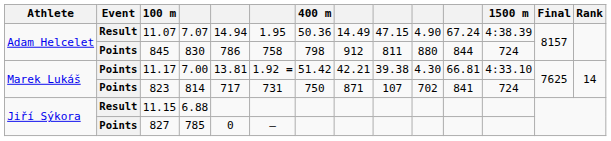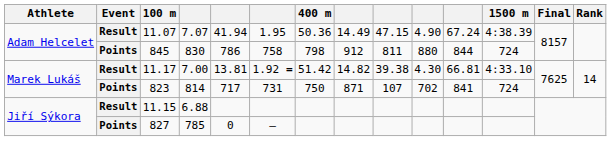 <table class="wikitable" style="font-size:90%;">
 <tr>
 <th>Athlete</th>
 <th>Event</th>
 <th>100 m</th>
 <th></th>
 <th></th>
 <th></th>
 <th>400 m</th>
 <th></th>
 <th></th>
 <th></th>
 <th></th>
 <th>1500 m</th>
 <th>Final</th>
 <th>Rank</th>
 </tr>
 <tr align=center>
 <td style="text-align:left;" rowspan="2"><a href='#'>Adam Helcelet</a></td>
 <th style="font-size:95%">Result</th>
 <td>11.07</td>
 <td>7.07</td>
-<td>14.94 <strong></strong></td>
+<td>41.94 <strong></strong></td>
 <td>1.95</td>
 <td>50.36</td>
 <td>14.49</td>
 <td>47.15 <strong></strong></td>
 <td>4.90 <strong></strong></td>
 <td>67.24 <strong></strong></td>
 <td>4:38.39 <strong></strong></td>
 <td rowspan="2">8157 <strong></strong></td>
 <td rowspan="2"></td>
 </tr>
 <tr align=center>
 <th style="font-size:95%">Points</th>
 <td>845</td>
 <td>830</td>
 <td>786</td>
 <td>758</td>
 <td>798</td>
 <td>912</td>
 <td>811</td>
 <td>880</td>
 <td>844</td>
 <td>724</td>
 </tr>
 <tr align=center>
 <td style="text-align:left;" rowspan="2"><a href='#'>Marek Lukáš</a></td>
-<th style="font-size:95%">Points</th>
+<th style="font-size:95%">Result</th>
 <td>11.17</td>
 <td>7.00 <strong></strong></td>
 <td>13.81</td>
 <td>1.92 <strong>=</strong></td>
 <td>51.42</td>
-<td>42.21</td>
+<td>14.82</td>
 <td>39.38</td>
 <td>4.30</td>
 <td>66.81</td>
 <td>4:33.10 <strong></strong></td>
 <td rowspan="2">7625</td>
 <td rowspan="2">14</td>
 </tr>
 <tr align=center>
 <th style="font-size:95%">Points</th>
 <td>823</td>
 <td>814</td>
 <td>717</td>
 <td>731</td>
 <td>750</td>
 <td>871</td>
 <td>107</td>
 <td>702</td>
 <td>841</td>
 <td>724</td>
 </tr>
 <tr align=center>
 <td style="text-align:left;" rowspan="2"><a href='#'>Jiří Sýkora</a></td>
 <th style="font-size:95%">Result</th>
 <td>11.15</td>
 <td>6.88</td>
 <td></td>
 <td></td>
 <td></td>
 <td></td>
 <td></td>
 <td></td>
 <td></td>
 <td></td>
 <td rowspan="2" colspan=2></td>
 </tr>
 <tr align=center>
 <th style="font-size:95%">Points</th>
 <td>827</td>
 <td>785</td>
 <td>0</td>
 <td>—</td>
 <td></td>
 <td></td>
 <td></td>
 <td></td>
 <td></td>
 <td></td>
 </tr>
 </table>
